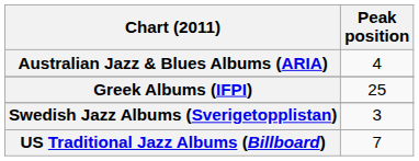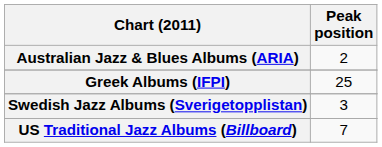 <table class="wikitable sortable plainrowheaders" style="text-align:center">
 <tr>
 <th scope="col">Chart (2011)</th>
 <th scope="col">Peak<br>position</th>
 </tr>
 <tr>
 <th scope="row">Australian Jazz & Blues Albums (<a href='#'>ARIA</a>)</th>
-<td>4</td>
+<td>2</td>
 </tr>
 <tr>
 </tr>
 <tr>
 </tr>
 <tr>
 </tr>
 <tr>
 </tr>
 <tr>
 </tr>
 <tr>
 </tr>
 <tr>
 <th scope="row">Greek Albums (<a href='#'>IFPI</a>)</th>
 <td>25</td>
 </tr>
 <tr>
 </tr>
 <tr>
 </tr>
 <tr>
 </tr>
 <tr>
 <th scope="row">Swedish Jazz Albums (<a href='#'>Sverigetopplistan</a>)</th>
 <td>3</td>
 </tr>
 <tr>
 </tr>
 <tr>
 </tr>
 <tr>
 </tr>
 <tr>
 </tr>
 <tr>
 <th scope="row">US <a href='#'>Traditional Jazz Albums</a> (<em><a href='#'>Billboard</a></em>)</th>
 <td>7</td>
 </tr>
 </table>
